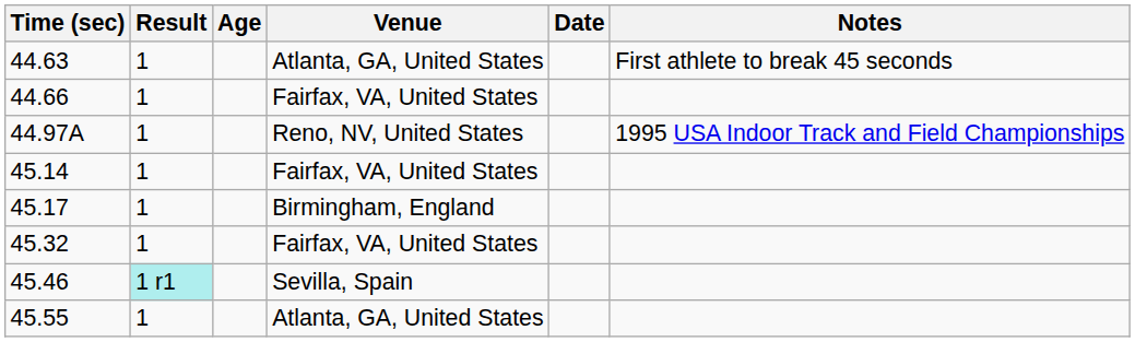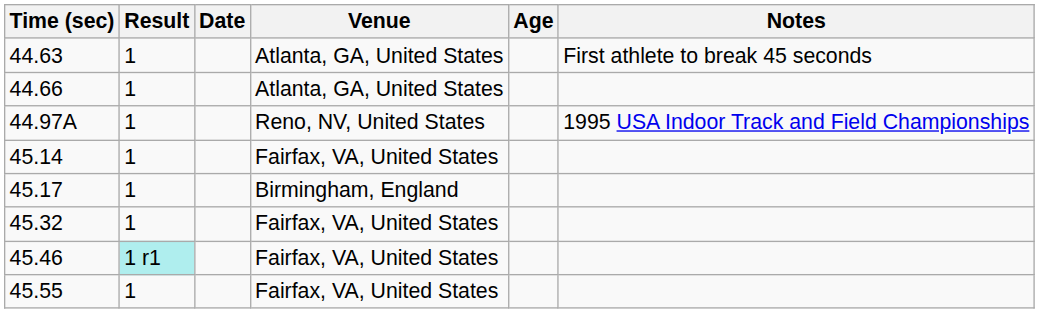 <table class="wikitable sortable">
 <tr>
 <th>Time (sec)</th>
 <th>Result</th>
+<th>Date</th>
+<th>Venue</th>
 <th>Age</th>
-<th>Venue</th>
-<th>Date</th>
 <th>Notes</th>
 </tr>
 <tr>
 <td>44.63 </td>
 <td>1</td>
 <td></td>
 <td>Atlanta, GA, United States</td>
 <td></td>
 <td>First athlete to break 45 seconds</td>
 </tr>
 <tr>
 <td>44.66</td>
 <td>1</td>
 <td></td>
-<td>Fairfax, VA, United States</td>
+<td>Atlanta, GA, United States</td>
 <td></td>
 <td></td>
 </tr>
 <tr>
 <td>44.97A </td>
 <td>1</td>
 <td></td>
 <td>Reno, NV, United States</td>
 <td></td>
 <td>1995 <a href='#'>USA Indoor Track and Field Championships</a></td>
 </tr>
 <tr>
 <td>45.14</td>
 <td>1</td>
 <td></td>
 <td>Fairfax, VA, United States</td>
 <td></td>
 <td></td>
 </tr>
 <tr>
 <td>45.17</td>
 <td>1</td>
 <td></td>
 <td>Birmingham, England</td>
 <td></td>
 <td></td>
 </tr>
 <tr>
 <td>45.32</td>
 <td>1</td>
 <td></td>
 <td>Fairfax, VA, United States</td>
 <td></td>
 <td></td>
 </tr>
 <tr>
 <td>45.46</td>
 <td style="background: paleturquoise;">1 r1</td>
 <td></td>
-<td>Sevilla, Spain</td>
+<td>Fairfax, VA, United States</td>
 <td></td>
 <td></td>
 </tr>
 <tr>
 <td>45.55</td>
 <td>1</td>
 <td></td>
-<td>Atlanta, GA, United States</td>
+<td>Fairfax, VA, United States</td>
 <td></td>
 <td></td>
 </tr>
 </table>
